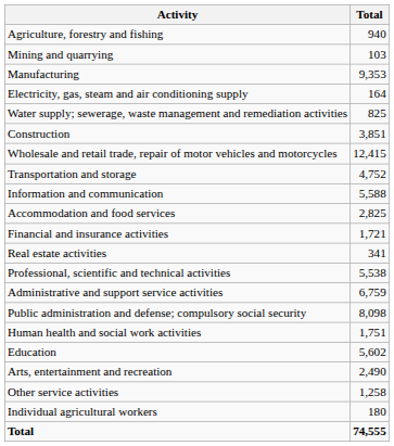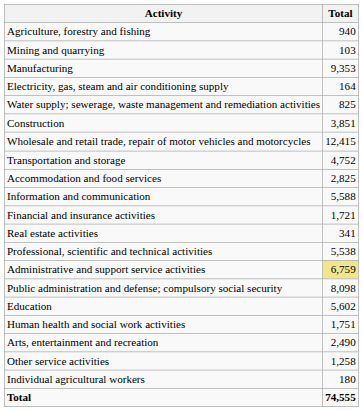 <table class="wikitable sortable" style="font-size:95%;">
 <tr>
 <th>Activity</th>
 <th>Total</th>
 </tr>
 <tr>
 <td>Agriculture, forestry and fishing</td>
 <td align="right">940</td>
 </tr>
 <tr>
 <td>Mining and quarrying</td>
 <td align="right">103</td>
 </tr>
 <tr>
 <td>Manufacturing</td>
 <td align="right">9,353</td>
 </tr>
 <tr>
 <td>Electricity, gas, steam and air conditioning supply</td>
 <td align="right">164</td>
 </tr>
 <tr>
 <td>Water supply; sewerage, waste management and remediation activities</td>
 <td align="right">825</td>
 </tr>
 <tr>
 <td>Construction</td>
 <td align="right">3,851</td>
 </tr>
 <tr>
 <td>Wholesale and retail trade, repair of motor vehicles and motorcycles</td>
 <td align="right">12,415</td>
 </tr>
 <tr>
 <td>Transportation and storage</td>
 <td align="right">4,752</td>
 </tr>
 <tr>
+<td>Accommodation and food services</td>
+<td align="right">2,825</td>
+</tr>
+<tr>
 <td>Information and communication</td>
 <td align="right">5,588</td>
-</tr>
-<tr>
-<td>Accommodation and food services</td>
-<td align="right">2,825</td>
 </tr>
 <tr>
 <td>Financial and insurance activities</td>
 <td align="right">1,721</td>
 </tr>
 <tr>
 <td>Real estate activities</td>
 <td align="right">341</td>
 </tr>
 <tr>
 <td>Professional, scientific and technical activities</td>
 <td align="right">5,538</td>
 </tr>
 <tr>
 <td>Administrative and support service activities</td>
-<td align="right">6,759</td>
+<td align="right" style="background: khaki;">6,759</td>
 </tr>
 <tr>
 <td>Public administration and defense; compulsory social security</td>
 <td align="right">8,098</td>
 </tr>
 <tr>
+<td>Education</td>
+<td align="right">5,602</td>
+</tr>
+<tr>
 <td>Human health and social work activities</td>
 <td align="right">1,751</td>
-</tr>
-<tr>
-<td>Education</td>
-<td align="right">5,602</td>
 </tr>
 <tr>
 <td>Arts, entertainment and recreation</td>
 <td align="right">2,490</td>
 </tr>
 <tr>
 <td>Other service activities</td>
 <td align="right">1,258</td>
 </tr>
 <tr>
 <td>Individual agricultural workers</td>
 <td align="right">180</td>
 </tr>
 <tr class="sortbottom">
 <td><strong>Total</strong></td>
 <td align="right"><strong>74,555</strong></td>
 </tr>
 </table>
